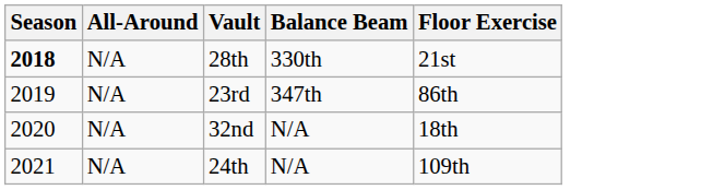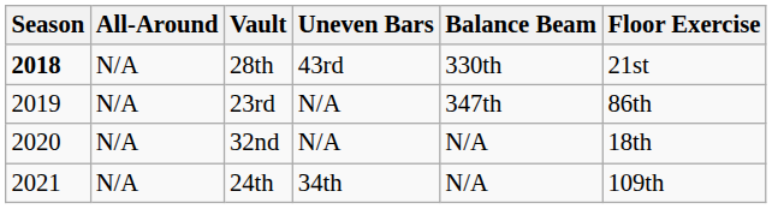 <table class="wikitable">
 <tr>
 <th>Season</th>
 <th>All-Around</th>
 <th>Vault</th>
+<th>Uneven Bars</th>
 <th>Balance Beam</th>
 <th>Floor Exercise</th>
 </tr>
 <tr>
 <td><strong>2018</strong></td>
 <td>N/A</td>
 <td>28th</td>
+<td>43rd</td>
 <td>330th</td>
 <td>21st</td>
 </tr>
 <tr>
 <td>2019</td>
 <td>N/A</td>
 <td>23rd</td>
+<td>N/A</td>
 <td>347th</td>
 <td>86th</td>
 </tr>
 <tr>
 <td>2020</td>
 <td>N/A</td>
 <td>32nd</td>
 <td>N/A</td>
+<td>N/A</td>
 <td>18th</td>
 </tr>
 <tr>
 <td>2021</td>
 <td>N/A</td>
 <td>24th</td>
+<td>34th</td>
 <td>N/A</td>
 <td>109th</td>
 </tr>
 </table>
